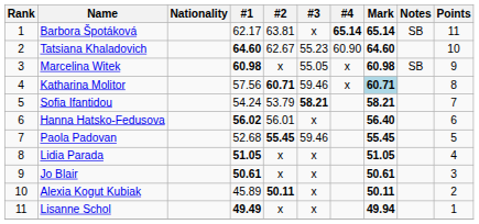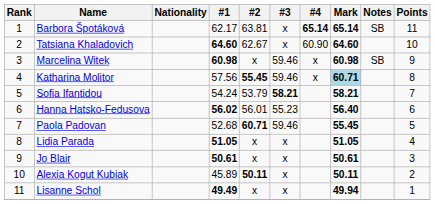 <table class="wikitable sortable" style="text-align:center">
 <tr>
 <th>Rank</th>
 <th>Name</th>
 <th>Nationality</th>
 <th>#1</th>
 <th>#2</th>
 <th>#3</th>
 <th>#4</th>
 <th>Mark</th>
 <th>Notes</th>
 <th>Points</th>
 </tr>
 <tr>
 <td>1</td>
 <td align=left><a href='#'>Barbora Špotáková</a></td>
 <td align=left></td>
 <td>62.17</td>
 <td>63.81</td>
 <td>x</td>
 <td><strong>65.14</strong></td>
 <td><strong>65.14</strong></td>
 <td>SB</td>
 <td>11</td>
 </tr>
 <tr>
 <td>2</td>
 <td align=left><a href='#'>Tatsiana Khaladovich</a></td>
 <td align=left></td>
 <td><strong>64.60</strong></td>
 <td>62.67</td>
-<td>55.23</td>
+<td>x</td>
 <td>60.90</td>
 <td><strong>64.60</strong></td>
 <td></td>
 <td>10</td>
 </tr>
 <tr>
 <td>3</td>
 <td align=left><a href='#'>Marcelina Witek</a></td>
 <td align=left></td>
 <td><strong>60.98</strong></td>
 <td>x</td>
-<td>55.05</td>
+<td>59.46</td>
 <td>x</td>
 <td><strong>60.98</strong></td>
 <td>SB</td>
 <td>9</td>
 </tr>
 <tr>
 <td>4</td>
 <td align=left><a href='#'>Katharina Molitor</a></td>
 <td align=left></td>
 <td>57.56</td>
-<td><strong>60.71</strong></td>
+<td><strong>55.45</strong></td>
 <td>59.46</td>
 <td>x</td>
 <td style="background: lightblue;"><strong>60.71</strong></td>
 <td></td>
 <td>8</td>
 </tr>
 <tr>
 <td>5</td>
 <td align=left><a href='#'>Sofia Ifantidou</a></td>
 <td align=left></td>
 <td>54.24</td>
 <td>53.79</td>
 <td><strong>58.21</strong></td>
 <td></td>
 <td><strong>58.21</strong></td>
 <td></td>
 <td>7</td>
 </tr>
 <tr>
 <td>6</td>
 <td align=left><a href='#'>Hanna Hatsko-Fedusova</a></td>
 <td align=left></td>
 <td><strong>56.02</strong></td>
 <td>56.01</td>
-<td>x</td>
+<td>55.23</td>
 <td></td>
 <td><strong>56.40</strong></td>
 <td></td>
 <td>6</td>
 </tr>
 <tr>
 <td>7</td>
 <td align=left><a href='#'>Paola Padovan</a></td>
 <td align=left></td>
 <td>52.68</td>
-<td><strong>55.45</strong></td>
+<td><strong>60.71</strong></td>
 <td>59.46</td>
 <td></td>
 <td><strong>55.45</strong></td>
 <td></td>
 <td>5</td>
 </tr>
 <tr>
 <td>8</td>
 <td align=left><a href='#'>Lidia Parada</a></td>
 <td align=left></td>
 <td><strong>51.05</strong></td>
 <td>x</td>
 <td>x</td>
 <td></td>
 <td><strong>51.05</strong></td>
 <td></td>
 <td>4</td>
 </tr>
 <tr>
 <td>9</td>
 <td align=left><a href='#'>Jo Blair</a></td>
 <td align=left></td>
 <td><strong>50.61</strong></td>
 <td>x</td>
 <td>x</td>
 <td></td>
 <td><strong>50.61</strong></td>
 <td></td>
 <td>3</td>
 </tr>
 <tr>
 <td>10</td>
 <td align=left><a href='#'>Alexia Kogut Kubiak</a></td>
 <td align=left></td>
 <td>45.89</td>
 <td><strong>50.11</strong></td>
 <td>x</td>
 <td></td>
 <td><strong>50.11</strong></td>
 <td></td>
 <td>2</td>
 </tr>
 <tr>
 <td>11</td>
 <td align=left><a href='#'>Lisanne Schol</a></td>
 <td align=left></td>
 <td><strong>49.49</strong></td>
 <td>x</td>
 <td>x</td>
 <td></td>
 <td><strong>49.94</strong></td>
 <td></td>
 <td>1</td>
 </tr>
 <tr>
 </tr>
 </table>
